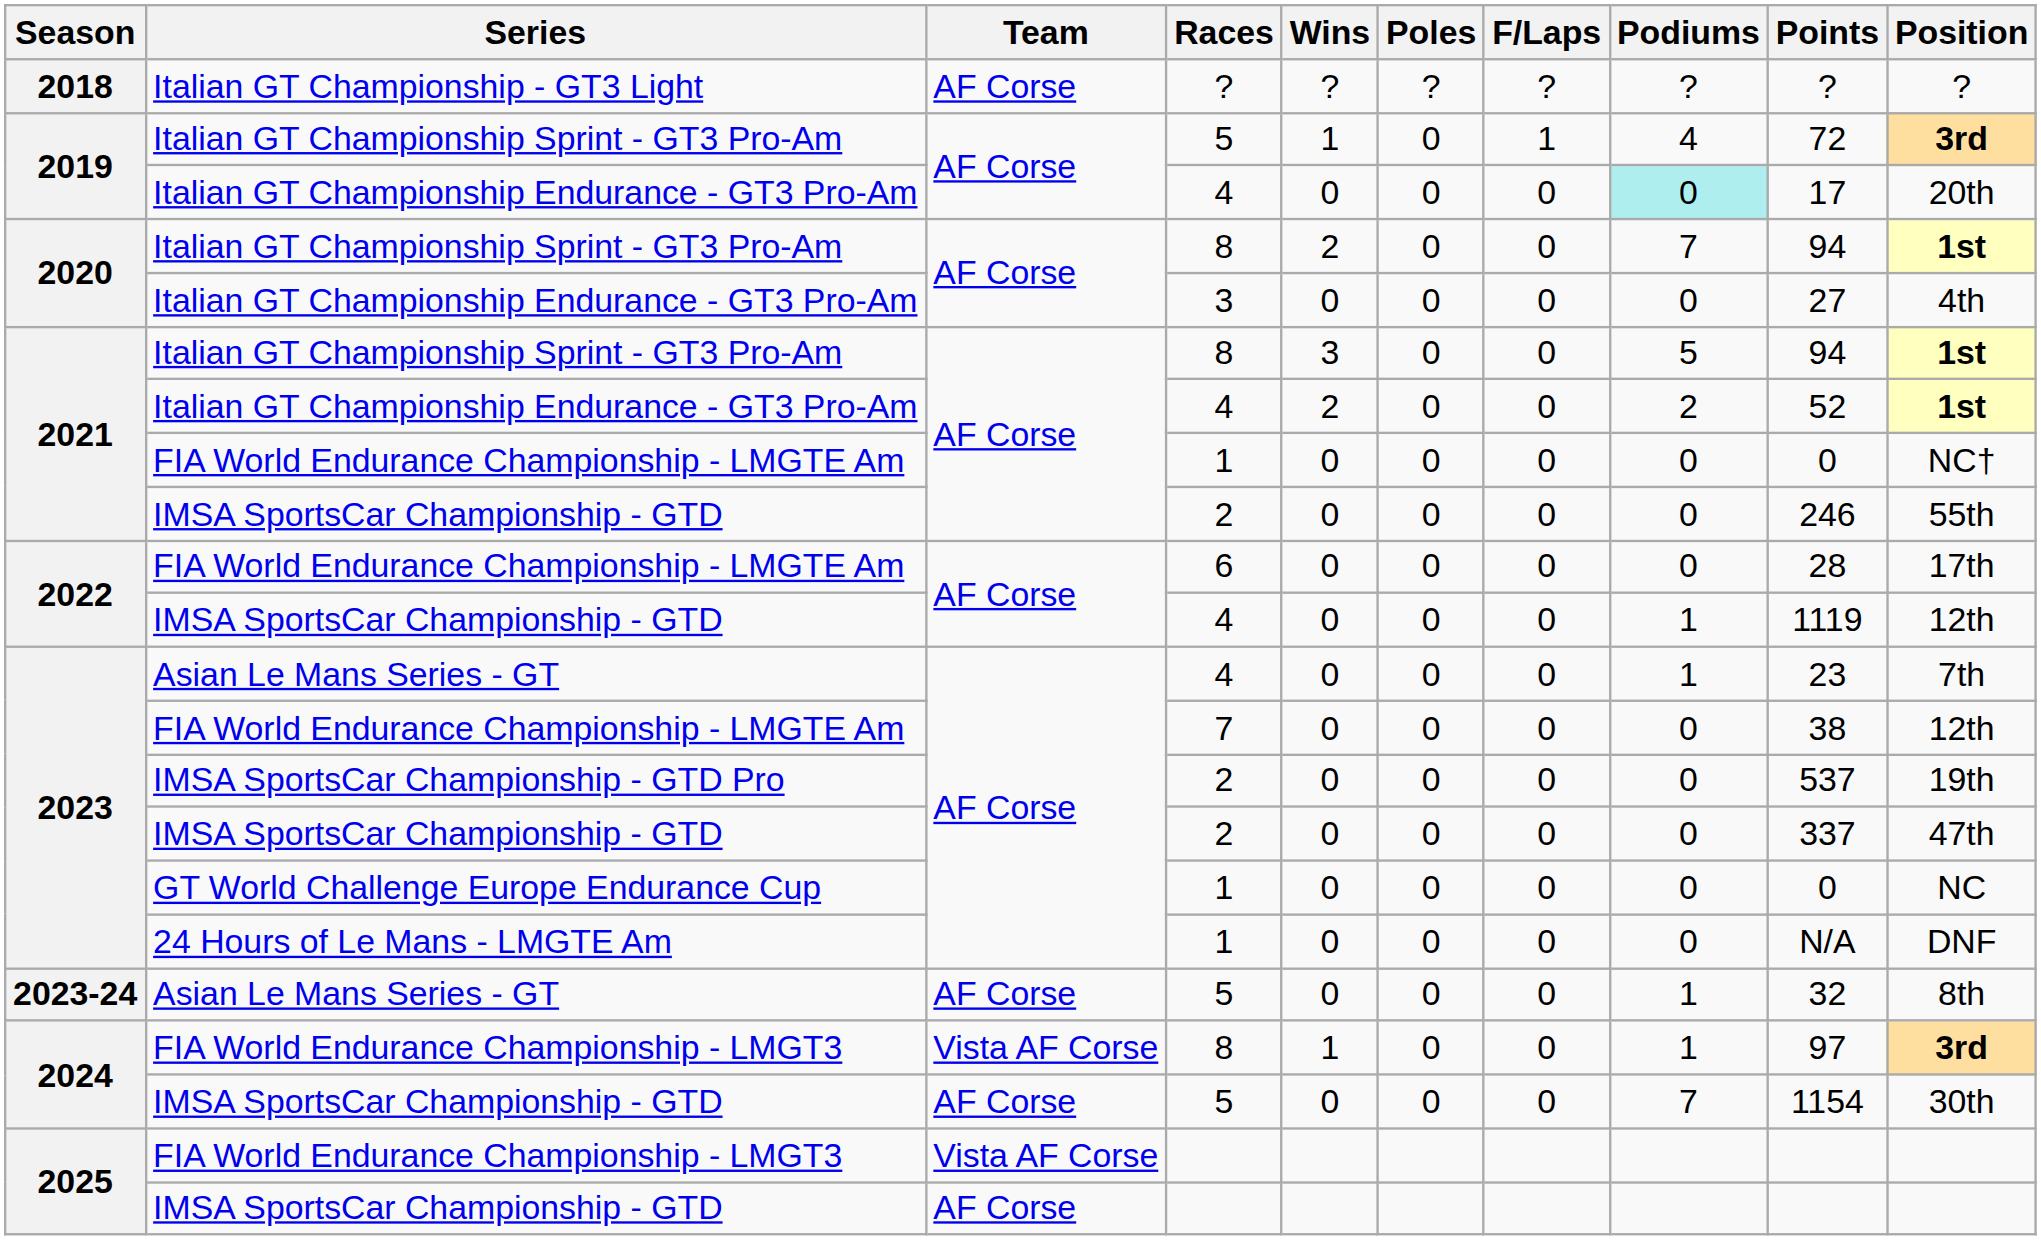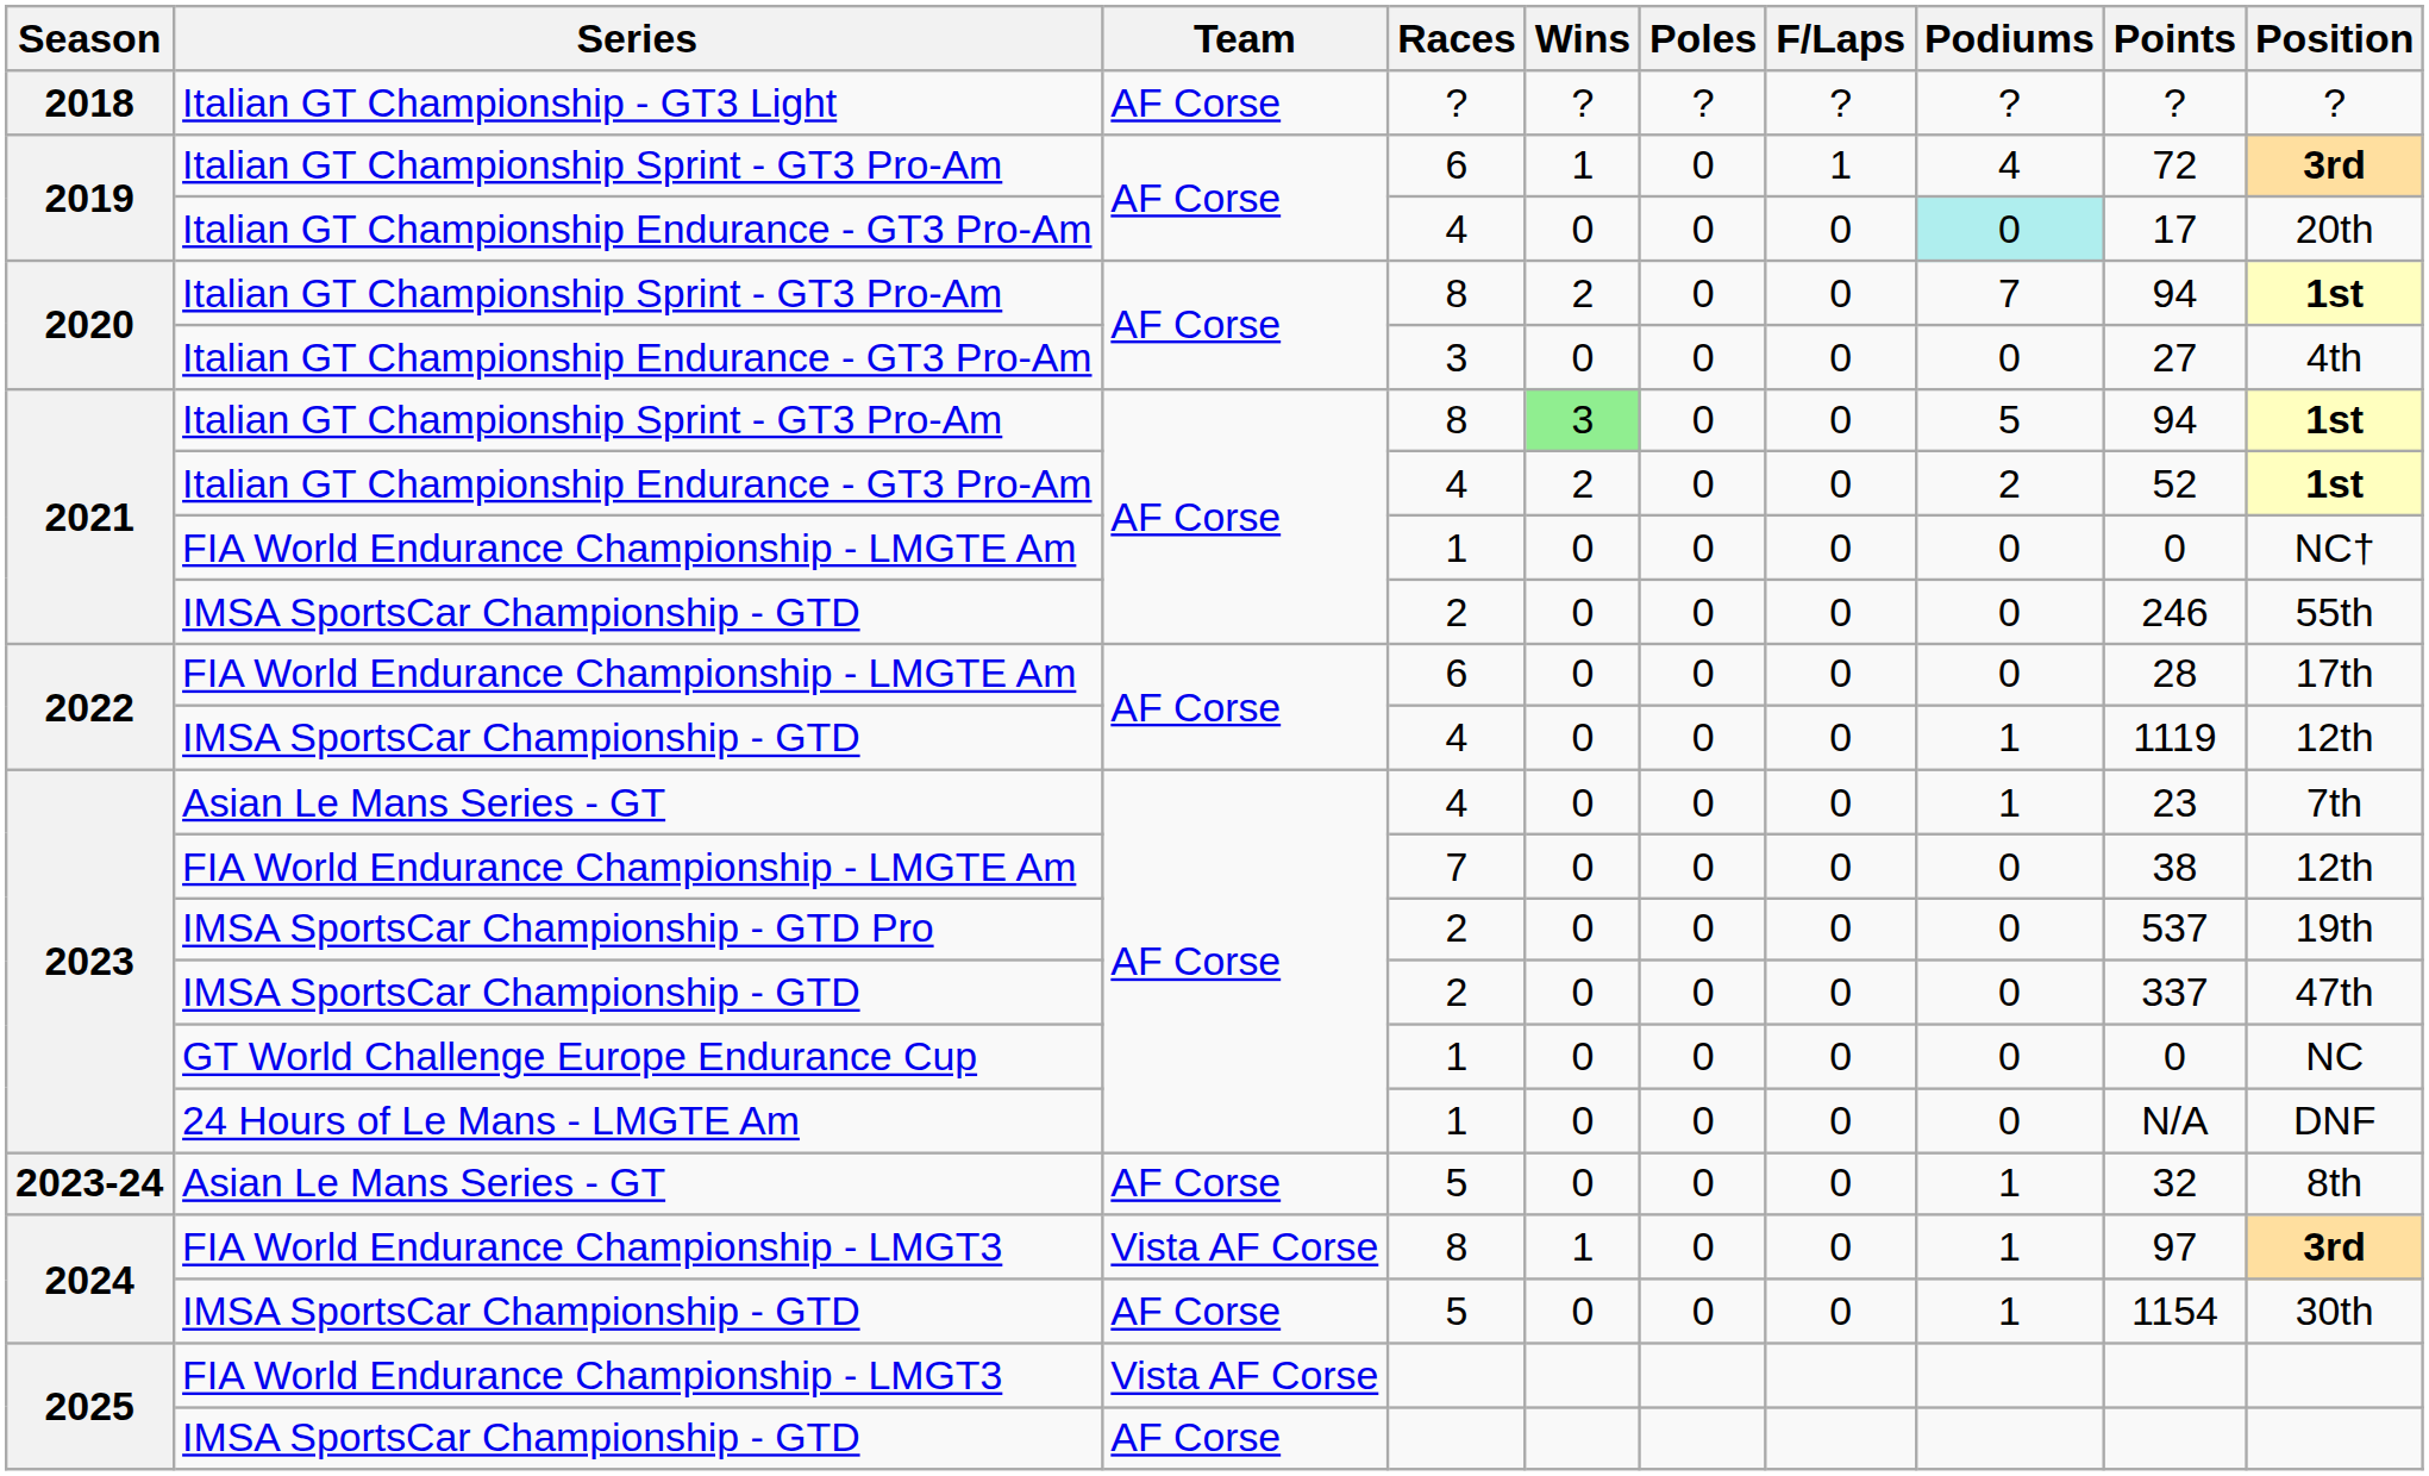 <table class="wikitable" style="font-size: 90%; text-align:center">
 <tr>
 <th>Season</th>
 <th>Series</th>
 <th>Team</th>
 <th>Races</th>
 <th>Wins</th>
 <th>Poles</th>
 <th>F/Laps</th>
 <th>Podiums</th>
 <th>Points</th>
 <th>Position</th>
 </tr>
 <tr>
 <th>2018</th>
 <td align=left><a href='#'>Italian GT Championship - GT3 Light</a></td>
 <td align=left><a href='#'>AF Corse</a></td>
 <td>?</td>
 <td>?</td>
 <td>?</td>
 <td>?</td>
 <td>?</td>
 <td>?</td>
 <td>?</td>
 </tr>
 <tr>
 <th rowspan="2">2019</th>
 <td align="left"><a href='#'>Italian GT Championship Sprint - GT3 Pro-Am</a></td>
 <td rowspan="2" align="left"><a href='#'>AF Corse</a></td>
-<td>5</td>
+<td>6</td>
 <td>1</td>
 <td>0</td>
 <td>1</td>
 <td>4</td>
 <td>72</td>
 <td style="background:#FFDF9F;"><strong>3rd</strong></td>
 </tr>
 <tr>
 <td align="left"><a href='#'>Italian GT Championship Endurance - GT3 Pro-Am</a></td>
 <td>4</td>
 <td>0</td>
 <td>0</td>
 <td>0</td>
 <td style="background: paleturquoise;">0</td>
 <td>17</td>
 <td>20th</td>
 </tr>
 <tr>
 <th rowspan="2">2020</th>
 <td align="left"><a href='#'>Italian GT Championship Sprint - GT3 Pro-Am</a></td>
 <td rowspan="2"  align="left"><a href='#'>AF Corse</a></td>
 <td>8</td>
 <td>2</td>
 <td>0</td>
 <td>0</td>
 <td>7</td>
 <td>94</td>
 <td style="background:#FFFFBF;"><strong>1st</strong></td>
 </tr>
 <tr>
 <td align="left"><a href='#'>Italian GT Championship Endurance - GT3 Pro-Am</a></td>
 <td>3</td>
 <td>0</td>
 <td>0</td>
 <td>0</td>
 <td>0</td>
 <td>27</td>
 <td>4th</td>
 </tr>
 <tr>
 <th rowspan="4">2021</th>
 <td align="left"><a href='#'>Italian GT Championship Sprint - GT3 Pro-Am</a></td>
 <td rowspan="4" align="left"><a href='#'>AF Corse</a></td>
 <td>8</td>
-<td>3</td>
+<td style="background: lightgreen;">3</td>
 <td>0</td>
 <td>0</td>
 <td>5</td>
 <td>94</td>
 <td style="background:#FFFFBF;"><strong>1st</strong></td>
 </tr>
 <tr>
 <td align="left"><a href='#'>Italian GT Championship Endurance - GT3 Pro-Am</a></td>
 <td>4</td>
 <td>2</td>
 <td>0</td>
 <td>0</td>
 <td>2</td>
 <td>52</td>
 <td style="background:#FFFFBF;"><strong>1st</strong></td>
 </tr>
 <tr>
 <td align="left"><a href='#'>FIA World Endurance Championship - LMGTE Am</a></td>
 <td>1</td>
 <td>0</td>
 <td>0</td>
 <td>0</td>
 <td>0</td>
 <td>0</td>
 <td>NC†</td>
 </tr>
 <tr>
 <td align="left"><a href='#'>IMSA SportsCar Championship - GTD</a></td>
 <td>2</td>
 <td>0</td>
 <td>0</td>
 <td>0</td>
 <td>0</td>
 <td>246</td>
 <td>55th</td>
 </tr>
 <tr>
 <th rowspan="2">2022</th>
 <td align="left"><a href='#'>FIA World Endurance Championship - LMGTE Am</a></td>
 <td rowspan="2" align="left"><a href='#'>AF Corse</a></td>
 <td>6</td>
 <td>0</td>
 <td>0</td>
 <td>0</td>
 <td>0</td>
 <td>28</td>
 <td>17th</td>
 </tr>
 <tr>
 <td align="left"><a href='#'>IMSA SportsCar Championship - GTD</a></td>
 <td>4</td>
 <td>0</td>
 <td>0</td>
 <td>0</td>
 <td>1</td>
 <td>1119</td>
 <td>12th</td>
 </tr>
 <tr>
 <th rowspan="6">2023</th>
 <td align=left><a href='#'>Asian Le Mans Series - GT</a></td>
 <td rowspan="6" align="left"><a href='#'>AF Corse</a></td>
 <td>4</td>
 <td>0</td>
 <td>0</td>
 <td>0</td>
 <td>1</td>
 <td>23</td>
 <td>7th</td>
 </tr>
 <tr>
 <td align="left"><a href='#'>FIA World Endurance Championship - LMGTE Am</a></td>
 <td>7</td>
 <td>0</td>
 <td>0</td>
 <td>0</td>
 <td>0</td>
 <td>38</td>
 <td>12th</td>
 </tr>
 <tr>
 <td align=left><a href='#'>IMSA SportsCar Championship - GTD Pro</a></td>
 <td>2</td>
 <td>0</td>
 <td>0</td>
 <td>0</td>
 <td>0</td>
 <td>537</td>
 <td>19th</td>
 </tr>
 <tr>
 <td align=left><a href='#'>IMSA SportsCar Championship - GTD</a></td>
 <td>2</td>
 <td>0</td>
 <td>0</td>
 <td>0</td>
 <td>0</td>
 <td>337</td>
 <td>47th</td>
 </tr>
 <tr>
 <td align=left><a href='#'>GT World Challenge Europe Endurance Cup</a></td>
 <td>1</td>
 <td>0</td>
 <td>0</td>
 <td>0</td>
 <td>0</td>
 <td>0</td>
 <td>NC</td>
 </tr>
 <tr>
 <td align=left><a href='#'>24 Hours of Le Mans - LMGTE Am</a></td>
 <td>1</td>
 <td>0</td>
 <td>0</td>
 <td>0</td>
 <td>0</td>
 <td>N/A</td>
 <td>DNF</td>
 </tr>
 <tr>
 <th>2023-24</th>
 <td align=left><a href='#'>Asian Le Mans Series - GT</a></td>
 <td align=left><a href='#'>AF Corse</a></td>
 <td>5</td>
 <td>0</td>
 <td>0</td>
 <td>0</td>
 <td>1</td>
 <td>32</td>
 <td>8th</td>
 </tr>
 <tr>
 <th rowspan="2">2024</th>
 <td align=left><a href='#'>FIA World Endurance Championship - LMGT3</a></td>
 <td align="left"><a href='#'>Vista AF Corse</a></td>
 <td>8</td>
 <td>1</td>
 <td>0</td>
 <td>0</td>
 <td>1</td>
 <td>97</td>
 <td style="background:#FFDF9F;"><strong>3rd</strong></td>
 </tr>
 <tr>
 <td align=left><a href='#'>IMSA SportsCar Championship - GTD</a></td>
 <td align=left><a href='#'>AF Corse</a></td>
 <td>5</td>
 <td>0</td>
 <td>0</td>
 <td>0</td>
-<td>7</td>
+<td>1</td>
 <td>1154</td>
 <td>30th</td>
 </tr>
 <tr>
 <th rowspan="2">2025</th>
 <td align=left><a href='#'>FIA World Endurance Championship - LMGT3</a></td>
 <td align=left><a href='#'>Vista AF Corse</a></td>
 <td></td>
 <td></td>
 <td></td>
 <td></td>
 <td></td>
 <td></td>
 <td></td>
 </tr>
 <tr>
 <td align=left><a href='#'>IMSA SportsCar Championship - GTD</a></td>
 <td align=left><a href='#'>AF Corse</a></td>
 <td></td>
 <td></td>
 <td></td>
 <td></td>
 <td></td>
 <td></td>
 <td></td>
 </tr>
 </table>
